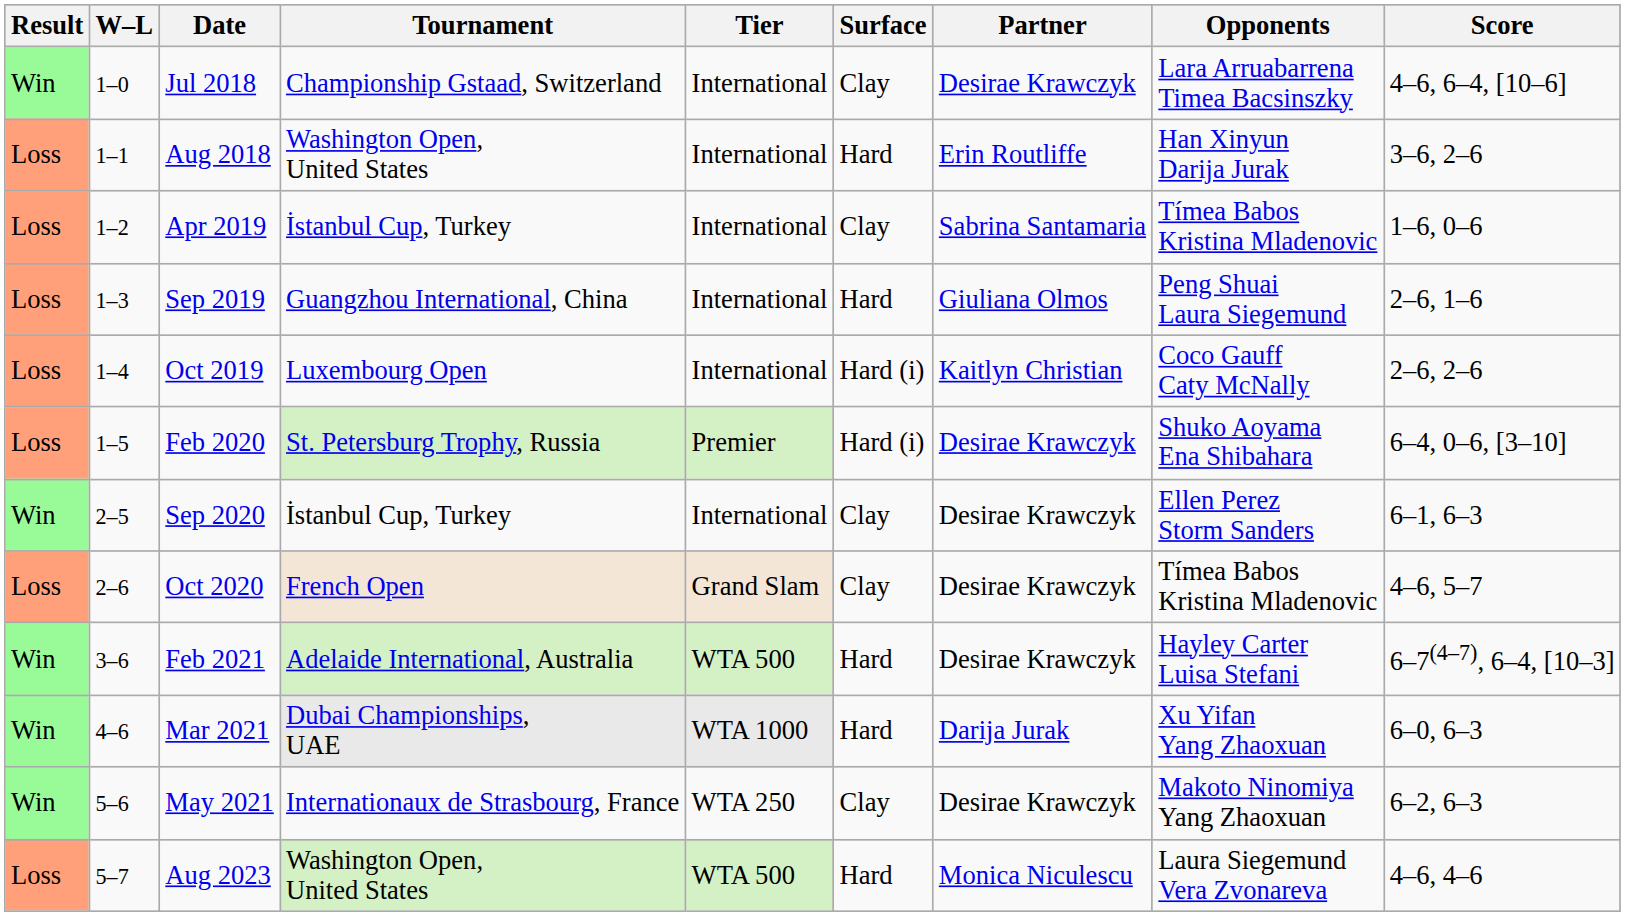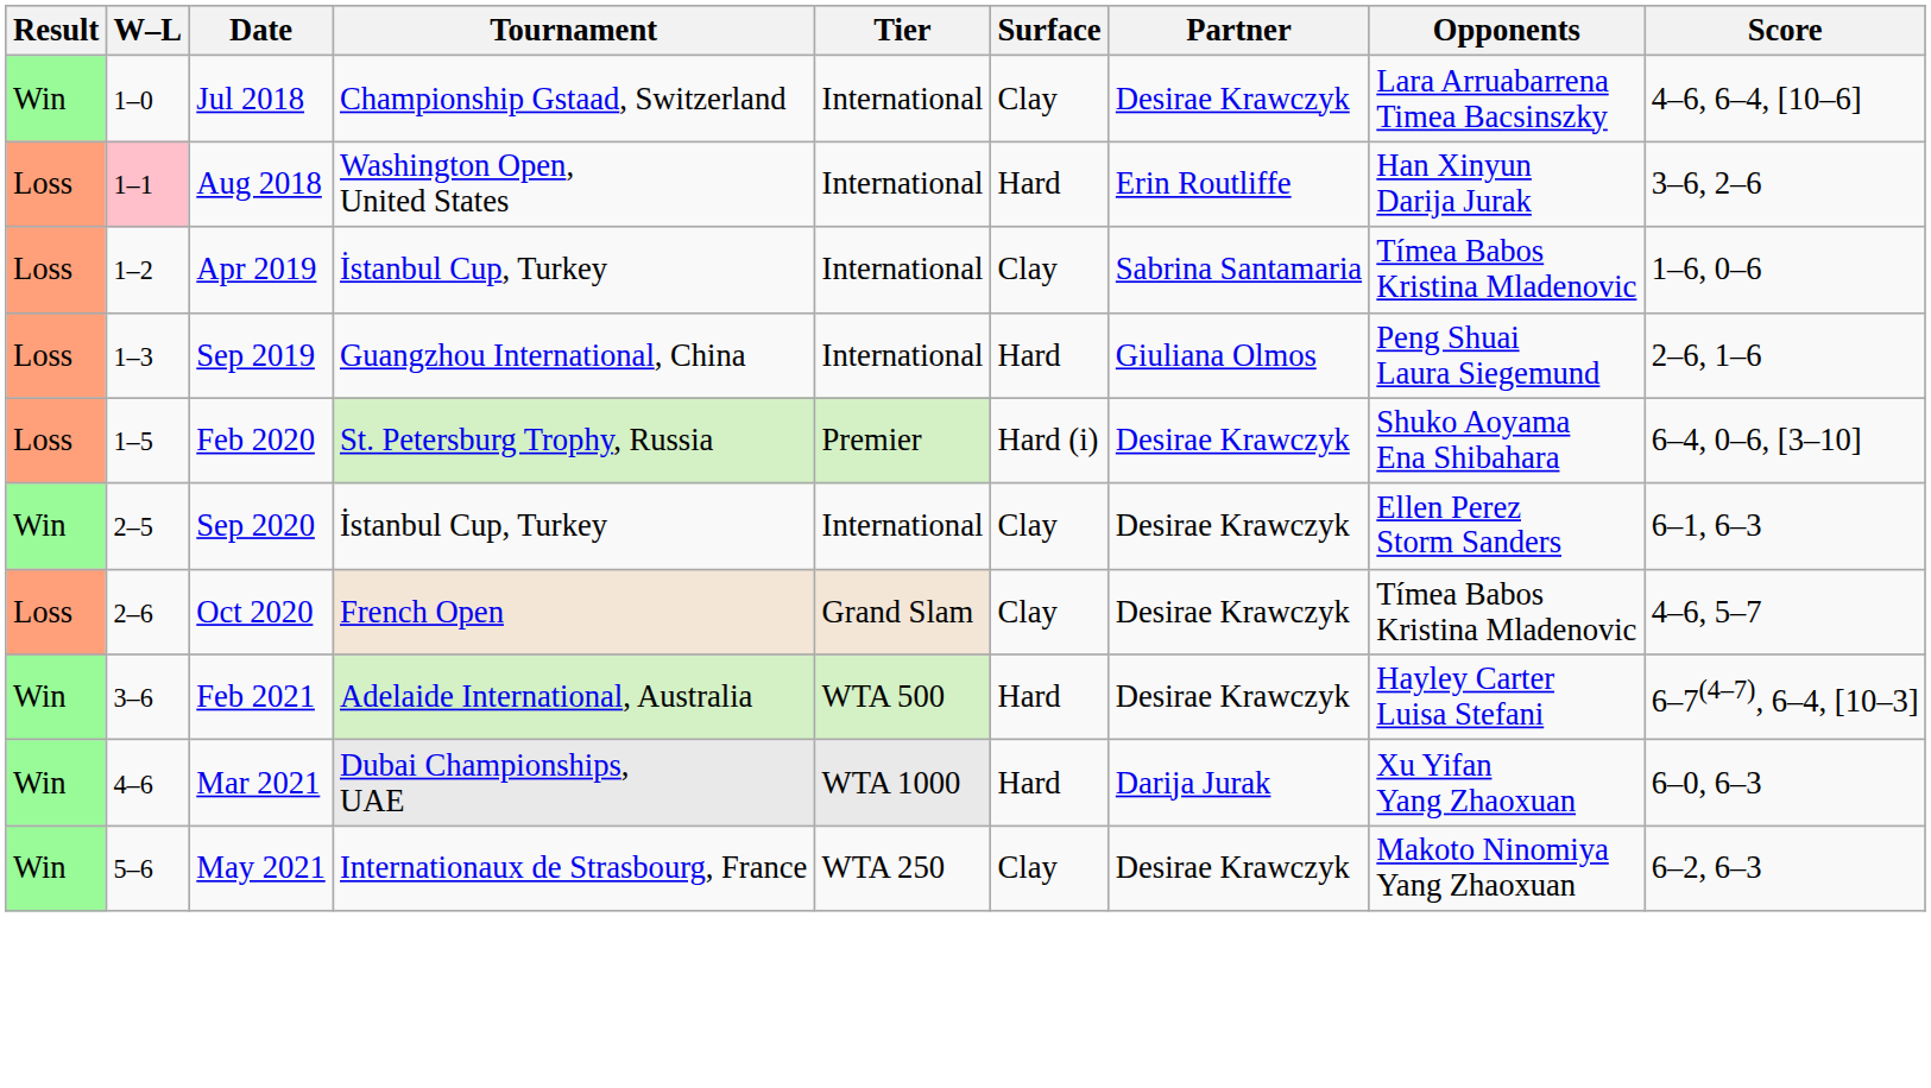 <table class="sortable wikitable">
 <tr>
 <th>Result</th>
 <th class="unsortable">W–L</th>
 <th>Date</th>
 <th>Tournament</th>
 <th>Tier</th>
 <th>Surface</th>
 <th>Partner</th>
 <th>Opponents</th>
 <th class="unsortable">Score</th>
 </tr>
 <tr>
 <td bgcolor="98FB98">Win</td>
 <td><small>1–0</small></td>
 <td><a href='#'>Jul 2018</a></td>
 <td><a href='#'>Championship Gstaad</a>, Switzerland</td>
 <td>International</td>
 <td>Clay</td>
 <td> <a href='#'>Desirae Krawczyk</a></td>
 <td> <a href='#'>Lara Arruabarrena</a> <br>  <a href='#'>Timea Bacsinszky</a></td>
 <td>4–6, 6–4, [10–6]</td>
 </tr>
 <tr>
 <td style="background:#ffa07a;">Loss</td>
-<td><small>1–1</small></td>
+<td style="background: pink;"><small>1–1</small></td>
 <td><a href='#'>Aug 2018</a></td>
 <td><a href='#'>Washington Open</a>, <br>United States</td>
 <td>International</td>
 <td>Hard</td>
 <td> <a href='#'>Erin Routliffe</a></td>
 <td> <a href='#'>Han Xinyun</a> <br>  <a href='#'>Darija Jurak</a></td>
 <td>3–6, 2–6</td>
 </tr>
 <tr>
 <td style="background:#ffa07a;">Loss</td>
 <td><small>1–2</small></td>
 <td><a href='#'>Apr 2019</a></td>
 <td><a href='#'>İstanbul Cup</a>, Turkey</td>
 <td>International</td>
 <td>Clay</td>
 <td> <a href='#'>Sabrina Santamaria</a></td>
 <td> <a href='#'>Tímea Babos</a> <br>  <a href='#'>Kristina Mladenovic</a></td>
 <td>1–6, 0–6</td>
 </tr>
 <tr>
 <td style="background:#ffa07a;">Loss</td>
 <td><small>1–3</small></td>
 <td><a href='#'>Sep 2019</a></td>
 <td><a href='#'>Guangzhou International</a>, China</td>
 <td>International</td>
 <td>Hard</td>
 <td> <a href='#'>Giuliana Olmos</a></td>
 <td> <a href='#'>Peng Shuai</a> <br>  <a href='#'>Laura Siegemund</a></td>
 <td>2–6, 1–6</td>
-</tr>
-<tr>
-<td style="background:#ffa07a;">Loss</td>
-<td><small>1–4</small></td>
-<td><a href='#'>Oct 2019</a></td>
-<td><a href='#'>Luxembourg Open</a></td>
-<td>International</td>
-<td>Hard (i)</td>
-<td> <a href='#'>Kaitlyn Christian</a></td>
-<td> <a href='#'>Coco Gauff</a> <br>  <a href='#'>Caty McNally</a></td>
-<td>2–6, 2–6</td>
 </tr>
 <tr>
 <td style="background:#ffa07a;">Loss</td>
 <td><small>1–5</small></td>
 <td><a href='#'>Feb 2020</a></td>
 <td bgcolor=d4f1c5><a href='#'>St. Petersburg Trophy</a>, Russia</td>
 <td bgcolor=d4f1c5>Premier</td>
 <td>Hard (i)</td>
 <td> <a href='#'>Desirae Krawczyk</a></td>
 <td> <a href='#'>Shuko Aoyama</a> <br>  <a href='#'>Ena Shibahara</a></td>
 <td>6–4, 0–6, [3–10]</td>
 </tr>
 <tr>
 <td style="background:#98fb98;">Win</td>
 <td><small>2–5</small></td>
 <td><a href='#'>Sep 2020</a></td>
 <td>İstanbul Cup, Turkey</td>
 <td>International</td>
 <td>Clay</td>
 <td> Desirae Krawczyk</td>
 <td> <a href='#'>Ellen Perez</a> <br>  <a href='#'>Storm Sanders</a></td>
 <td>6–1, 6–3</td>
 </tr>
 <tr>
 <td bgcolor=FFA07A>Loss</td>
 <td><small>2–6</small></td>
 <td><a href='#'>Oct 2020</a></td>
 <td bgcolor=f3e6d7><a href='#'>French Open</a></td>
 <td bgcolor=f3e6d7>Grand Slam</td>
 <td>Clay</td>
 <td> Desirae Krawczyk</td>
 <td> Tímea Babos <br>  Kristina Mladenovic</td>
 <td>4–6, 5–7</td>
 </tr>
 <tr>
 <td style="background:#98fb98;">Win</td>
 <td><small>3–6</small></td>
 <td><a href='#'>Feb 2021</a></td>
 <td bgcolor=d4f1c5><a href='#'>Adelaide International</a>, Australia</td>
 <td bgcolor=d4f1c5>WTA 500</td>
 <td>Hard</td>
 <td> Desirae Krawczyk</td>
 <td> <a href='#'>Hayley Carter</a> <br>  <a href='#'>Luisa Stefani</a></td>
 <td>6–7<sup>(4–7)</sup>, 6–4, [10–3]</td>
 </tr>
 <tr>
 <td style="background:#98fb98;">Win</td>
 <td><small>4–6</small></td>
 <td><a href='#'>Mar 2021</a></td>
 <td bgcolor=e9e9e9><a href='#'>Dubai Championships</a>, <br>UAE</td>
 <td bgcolor=e9e9e9>WTA 1000</td>
 <td>Hard</td>
 <td> <a href='#'>Darija Jurak</a></td>
 <td> <a href='#'>Xu Yifan</a> <br>  <a href='#'>Yang Zhaoxuan</a></td>
 <td>6–0, 6–3</td>
 </tr>
 <tr>
 <td style="background:#98fb98;">Win</td>
 <td><small>5–6</small></td>
 <td><a href='#'>May 2021</a></td>
 <td><a href='#'>Internationaux de Strasbourg</a>, France</td>
 <td>WTA 250</td>
 <td>Clay</td>
 <td> Desirae Krawczyk</td>
 <td> <a href='#'>Makoto Ninomiya</a> <br>  Yang Zhaoxuan</td>
 <td>6–2, 6–3</td>
 </tr>
-<tr>
-<td style="background:#ffa07a;">Loss</td>
-<td><small>5–7</small></td>
-<td><a href='#'>Aug 2023</a></td>
-<td bgcolor=d4f1c5>Washington Open, <br>United States</td>
-<td bgcolor=d4f1c5>WTA 500</td>
-<td>Hard</td>
-<td> <a href='#'>Monica Niculescu</a></td>
-<td> Laura Siegemund <br>  <a href='#'>Vera Zvonareva</a></td>
-<td>4–6, 4–6</td>
-</tr>
 </table>
